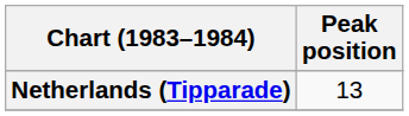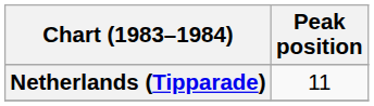 <table class="wikitable plainrowheaders" style="text-align:center">
 <tr>
 <th>Chart (1983–1984)</th>
 <th>Peak<br>position</th>
 </tr>
 <tr>
 </tr>
 <tr>
 </tr>
 <tr>
 <th scope="row">Netherlands (<a href='#'>Tipparade</a>)</th>
-<td>13</td>
+<td>11</td>
 </tr>
 <tr>
 </tr>
 </table>
